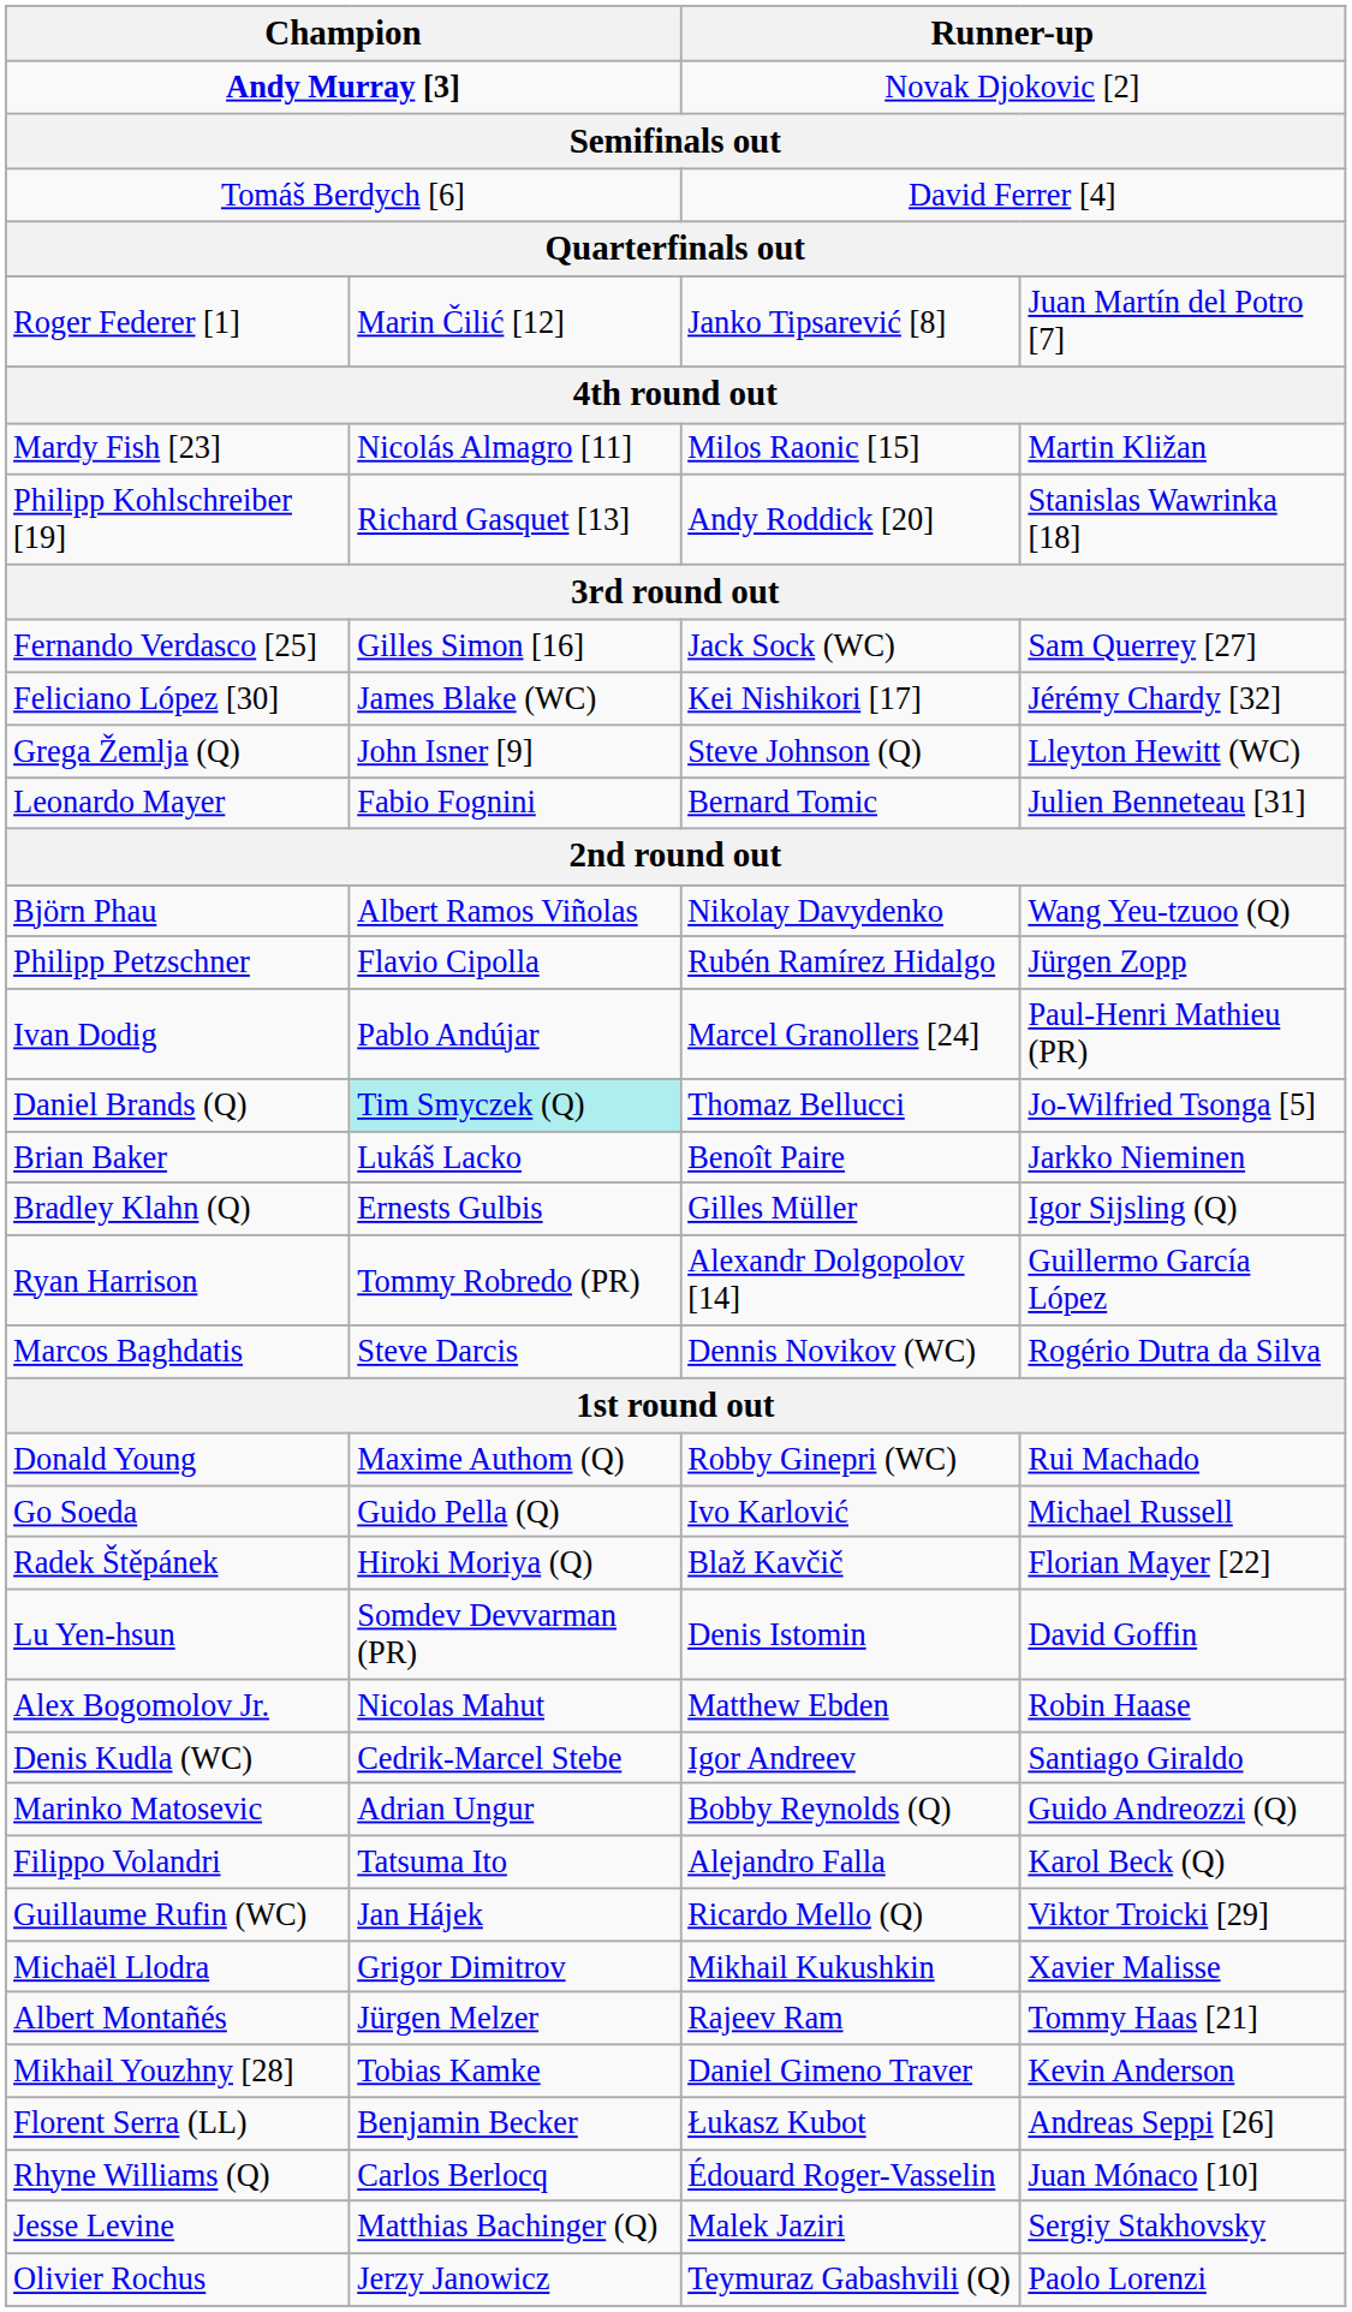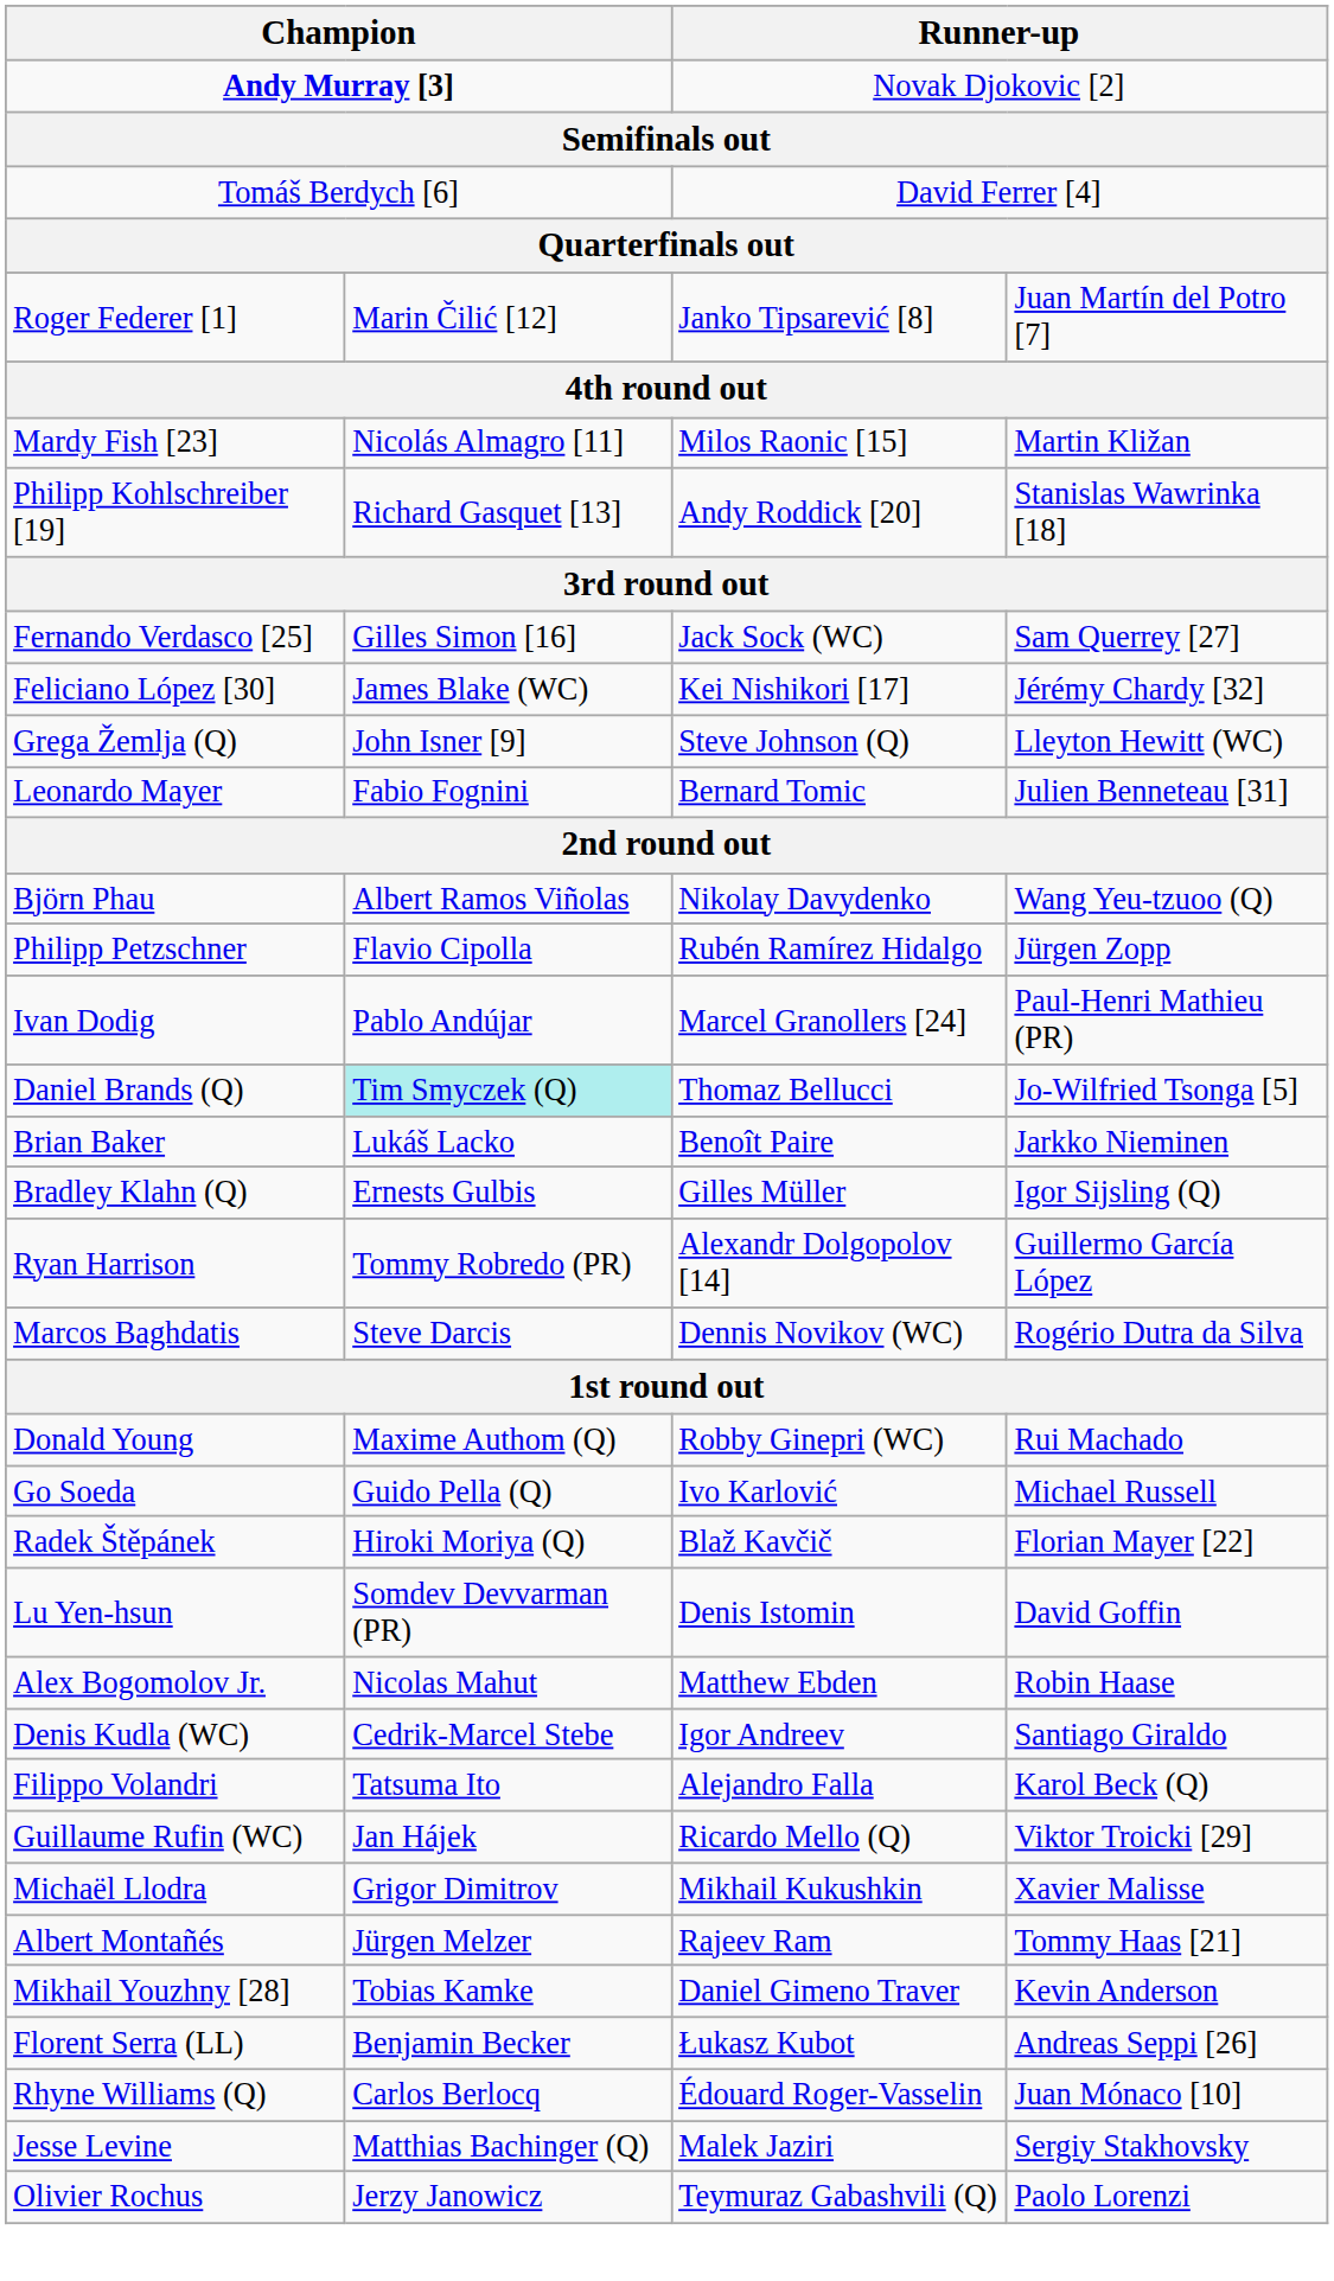 <table class="wikitable collapsible collapsed" style="font-size:90%">
 <tr style="font-size:110%">
 <th colspan="2"><strong>Champion</strong></th>
 <th colspan="2">Runner-up</th>
 </tr>
 <tr style="text-align:center;">
 <td colspan="2"> <strong><a href='#'>Andy Murray</a> [3]</strong></td>
 <td colspan="2"> <a href='#'>Novak Djokovic</a> [2]</td>
 </tr>
 <tr style="font-size:110%">
 <th colspan="4">Semifinals out</th>
 </tr>
 <tr style="text-align:center;">
 <td colspan="2"> <a href='#'>Tomáš Berdych</a> [6]</td>
 <td colspan="2"> <a href='#'>David Ferrer</a> [4]</td>
 </tr>
 <tr style="font-size:110%">
 <th colspan="4">Quarterfinals out</th>
 </tr>
 <tr>
 <td> <a href='#'>Roger Federer</a> [1]</td>
 <td> <a href='#'>Marin Čilić</a> [12]</td>
 <td> <a href='#'>Janko Tipsarević</a> [8]</td>
 <td> <a href='#'>Juan Martín del Potro</a> [7]</td>
 </tr>
 <tr style="font-size:110%">
 <th colspan="4">4th round out</th>
 </tr>
 <tr>
 <td> <a href='#'>Mardy Fish</a> [23]</td>
 <td> <a href='#'>Nicolás Almagro</a> [11]</td>
 <td> <a href='#'>Milos Raonic</a> [15]</td>
 <td> <a href='#'>Martin Kližan</a></td>
 </tr>
 <tr>
 <td> <a href='#'>Philipp Kohlschreiber</a> [19]</td>
 <td> <a href='#'>Richard Gasquet</a> [13]</td>
 <td> <a href='#'>Andy Roddick</a> [20]</td>
 <td> <a href='#'>Stanislas Wawrinka</a> [18]</td>
 </tr>
 <tr style="font-size:110%">
 <th colspan="4">3rd round out</th>
 </tr>
 <tr>
 <td> <a href='#'>Fernando Verdasco</a> [25]</td>
 <td> <a href='#'>Gilles Simon</a> [16]</td>
 <td> <a href='#'>Jack Sock</a> (WC)</td>
 <td> <a href='#'>Sam Querrey</a> [27]</td>
 </tr>
 <tr>
 <td> <a href='#'>Feliciano López</a> [30]</td>
 <td> <a href='#'>James Blake</a> (WC)</td>
 <td> <a href='#'>Kei Nishikori</a> [17]</td>
 <td> <a href='#'>Jérémy Chardy</a> [32]</td>
 </tr>
 <tr>
 <td> <a href='#'>Grega Žemlja</a> (Q)</td>
 <td> <a href='#'>John Isner</a> [9]</td>
 <td> <a href='#'>Steve Johnson</a> (Q)</td>
 <td> <a href='#'>Lleyton Hewitt</a> (WC)</td>
 </tr>
 <tr>
 <td> <a href='#'>Leonardo Mayer</a></td>
 <td> <a href='#'>Fabio Fognini</a></td>
 <td> <a href='#'>Bernard Tomic</a></td>
 <td> <a href='#'>Julien Benneteau</a> [31]</td>
 </tr>
 <tr style="font-size:110%">
 <th colspan="4">2nd round out</th>
 </tr>
 <tr>
 <td> <a href='#'>Björn Phau</a></td>
 <td> <a href='#'>Albert Ramos Viñolas</a></td>
 <td> <a href='#'>Nikolay Davydenko</a></td>
 <td> <a href='#'>Wang Yeu-tzuoo</a> (Q)</td>
 </tr>
 <tr>
 <td> <a href='#'>Philipp Petzschner</a></td>
 <td> <a href='#'>Flavio Cipolla</a></td>
 <td> <a href='#'>Rubén Ramírez Hidalgo</a></td>
 <td> <a href='#'>Jürgen Zopp</a></td>
 </tr>
 <tr>
 <td> <a href='#'>Ivan Dodig</a></td>
 <td> <a href='#'>Pablo Andújar</a></td>
 <td> <a href='#'>Marcel Granollers</a> [24]</td>
 <td> <a href='#'>Paul-Henri Mathieu</a> (PR)</td>
 </tr>
 <tr>
 <td> <a href='#'>Daniel Brands</a> (Q)</td>
 <td style="background: paleturquoise;"> <a href='#'>Tim Smyczek</a> (Q)</td>
 <td> <a href='#'>Thomaz Bellucci</a></td>
 <td> <a href='#'>Jo-Wilfried Tsonga</a> [5]</td>
 </tr>
 <tr>
 <td> <a href='#'>Brian Baker</a></td>
 <td> <a href='#'>Lukáš Lacko</a></td>
 <td> <a href='#'>Benoît Paire</a></td>
 <td> <a href='#'>Jarkko Nieminen</a></td>
 </tr>
 <tr>
 <td> <a href='#'>Bradley Klahn</a> (Q)</td>
 <td> <a href='#'>Ernests Gulbis</a></td>
 <td> <a href='#'>Gilles Müller</a></td>
 <td> <a href='#'>Igor Sijsling</a> (Q)</td>
 </tr>
 <tr>
 <td> <a href='#'>Ryan Harrison</a></td>
 <td> <a href='#'>Tommy Robredo</a> (PR)</td>
 <td> <a href='#'>Alexandr Dolgopolov</a> [14]</td>
 <td> <a href='#'>Guillermo García López</a></td>
 </tr>
 <tr>
 <td> <a href='#'>Marcos Baghdatis</a></td>
 <td> <a href='#'>Steve Darcis</a></td>
 <td> <a href='#'>Dennis Novikov</a> (WC)</td>
 <td> <a href='#'>Rogério Dutra da Silva</a></td>
 </tr>
 <tr style="font-size:110%">
 <th colspan="4">1st round out</th>
 </tr>
 <tr>
 <td> <a href='#'>Donald Young</a></td>
 <td> <a href='#'>Maxime Authom</a> (Q)</td>
 <td> <a href='#'>Robby Ginepri</a> (WC)</td>
 <td> <a href='#'>Rui Machado</a></td>
 </tr>
 <tr>
 <td> <a href='#'>Go Soeda</a></td>
 <td> <a href='#'>Guido Pella</a> (Q)</td>
 <td> <a href='#'>Ivo Karlović</a></td>
 <td> <a href='#'>Michael Russell</a></td>
 </tr>
 <tr>
 <td> <a href='#'>Radek Štěpánek</a></td>
 <td> <a href='#'>Hiroki Moriya</a> (Q)</td>
 <td> <a href='#'>Blaž Kavčič</a></td>
 <td> <a href='#'>Florian Mayer</a> [22]</td>
 </tr>
 <tr>
 <td> <a href='#'>Lu Yen-hsun</a></td>
 <td> <a href='#'>Somdev Devvarman</a> (PR)</td>
 <td> <a href='#'>Denis Istomin</a></td>
 <td> <a href='#'>David Goffin</a></td>
 </tr>
 <tr>
 <td> <a href='#'>Alex Bogomolov Jr.</a></td>
 <td> <a href='#'>Nicolas Mahut</a></td>
 <td> <a href='#'>Matthew Ebden</a></td>
 <td> <a href='#'>Robin Haase</a></td>
 </tr>
 <tr>
 <td> <a href='#'>Denis Kudla</a> (WC)</td>
 <td> <a href='#'>Cedrik-Marcel Stebe</a></td>
 <td> <a href='#'>Igor Andreev</a></td>
 <td> <a href='#'>Santiago Giraldo</a></td>
 </tr>
 <tr>
-<td> <a href='#'>Marinko Matosevic</a></td>
-<td> <a href='#'>Adrian Ungur</a></td>
-<td> <a href='#'>Bobby Reynolds</a> (Q)</td>
-<td> <a href='#'>Guido Andreozzi</a> (Q)</td>
-</tr>
-<tr>
 <td> <a href='#'>Filippo Volandri</a></td>
 <td> <a href='#'>Tatsuma Ito</a></td>
 <td> <a href='#'>Alejandro Falla</a></td>
 <td> <a href='#'>Karol Beck</a> (Q)</td>
 </tr>
 <tr>
 <td> <a href='#'>Guillaume Rufin</a> (WC)</td>
 <td> <a href='#'>Jan Hájek</a></td>
 <td> <a href='#'>Ricardo Mello</a> (Q)</td>
 <td> <a href='#'>Viktor Troicki</a> [29]</td>
 </tr>
 <tr>
 <td> <a href='#'>Michaël Llodra</a></td>
 <td> <a href='#'>Grigor Dimitrov</a></td>
 <td> <a href='#'>Mikhail Kukushkin</a></td>
 <td> <a href='#'>Xavier Malisse</a></td>
 </tr>
 <tr>
 <td> <a href='#'>Albert Montañés</a></td>
 <td> <a href='#'>Jürgen Melzer</a></td>
 <td> <a href='#'>Rajeev Ram</a></td>
 <td> <a href='#'>Tommy Haas</a> [21]</td>
 </tr>
 <tr>
 <td> <a href='#'>Mikhail Youzhny</a> [28]</td>
 <td> <a href='#'>Tobias Kamke</a></td>
 <td> <a href='#'>Daniel Gimeno Traver</a></td>
 <td> <a href='#'>Kevin Anderson</a></td>
 </tr>
 <tr>
 <td> <a href='#'>Florent Serra</a> (LL)</td>
 <td> <a href='#'>Benjamin Becker</a></td>
 <td> <a href='#'>Łukasz Kubot</a></td>
 <td> <a href='#'>Andreas Seppi</a> [26]</td>
 </tr>
 <tr>
 <td> <a href='#'>Rhyne Williams</a> (Q)</td>
 <td> <a href='#'>Carlos Berlocq</a></td>
 <td> <a href='#'>Édouard Roger-Vasselin</a></td>
 <td> <a href='#'>Juan Mónaco</a> [10]</td>
 </tr>
 <tr>
 <td> <a href='#'>Jesse Levine</a></td>
 <td> <a href='#'>Matthias Bachinger</a> (Q)</td>
 <td> <a href='#'>Malek Jaziri</a></td>
 <td> <a href='#'>Sergiy Stakhovsky</a></td>
 </tr>
 <tr>
 <td> <a href='#'>Olivier Rochus</a></td>
 <td> <a href='#'>Jerzy Janowicz</a></td>
 <td> <a href='#'>Teymuraz Gabashvili</a> (Q)</td>
 <td> <a href='#'>Paolo Lorenzi</a></td>
 </tr>
 </table>
